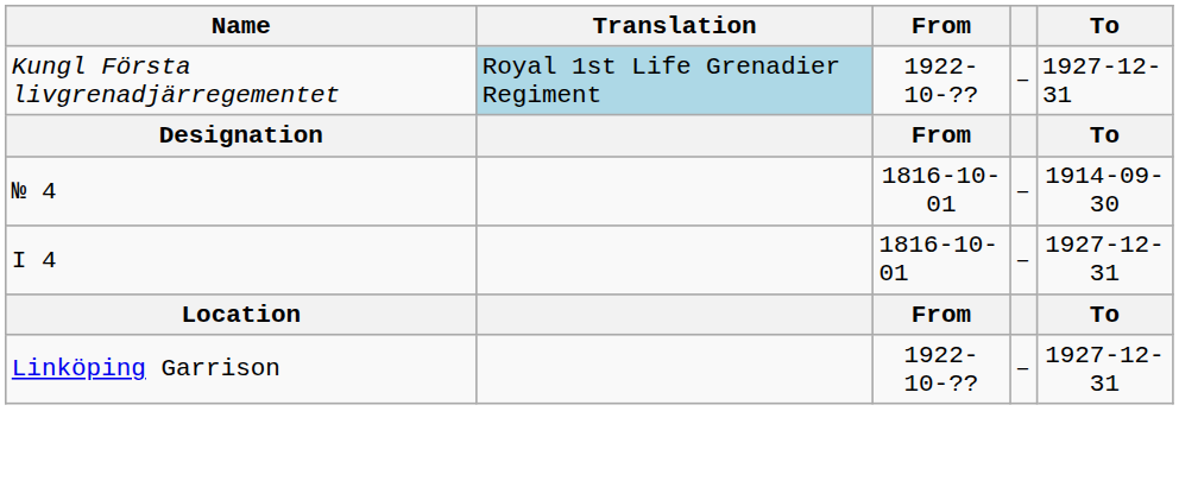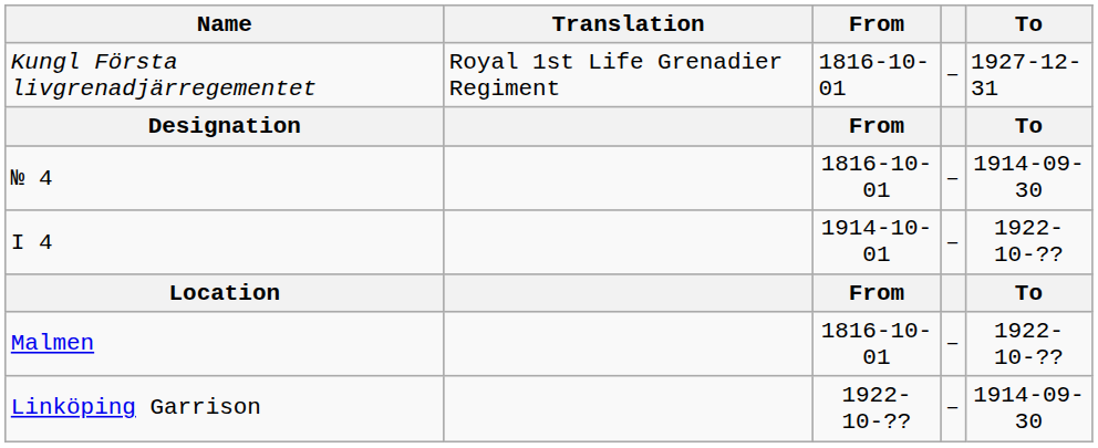 <table class="wikitable">
 <tr>
 <th style="font-weight:bold;">Name</th>
 <th style="font-weight:bold;">Translation</th>
 <th style="text-align: center; font-weight:bold;">From</th>
 <th></th>
 <th style="text-align: center; font-weight:bold;">To</th>
 </tr>
 <tr>
 <td style="font-style:italic;">Kungl Första livgrenadjärregementet</td>
-<td style="background: lightblue;">Royal 1st Life Grenadier Regiment</td>
-<td style="text-align: center;">1922-10-??</td>
+<td>Royal 1st Life Grenadier Regiment</td>
+<td>1816-10-01</td>
 <td>–</td>
 <td>1927-12-31</td>
 </tr>
 <tr>
 <th style="font-weight:bold;">Designation</th>
 <th style="font-weight:bold;"></th>
 <th style="text-align: center; font-weight:bold;">From</th>
 <th></th>
 <th style="text-align: center; font-weight:bold;">To</th>
 </tr>
 <tr>
 <td>№ 4</td>
 <td></td>
 <td style="text-align: center;">1816-10-01</td>
 <td style="text-align: center;">–</td>
 <td style="text-align: center;">1914-09-30</td>
 </tr>
 <tr>
 <td>I 4</td>
 <td></td>
-<td>1816-10-01</td>
+<td style="text-align: center;">1914-10-01</td>
 <td style="text-align: center;">–</td>
-<td style="text-align: center;">1927-12-31</td>
+<td style="text-align: center;">1922-10-??</td>
 </tr>
 <tr>
 <th style="font-weight:bold;">Location</th>
 <th style="font-weight:bold;"></th>
 <th style="text-align: center; font-weight:bold;">From</th>
 <th></th>
 <th style="text-align: center; font-weight:bold;">To</th>
 </tr>
 <tr>
+<td><a href='#'>Malmen</a></td>
+<td></td>
+<td style="text-align: center;">1816-10-01</td>
+<td style="text-align: center;">–</td>
+<td style="text-align: center;">1922-10-??</td>
+</tr>
+<tr>
 <td><a href='#'>Linköping</a> Garrison</td>
 <td></td>
 <td style="text-align: center;">1922-10-??</td>
 <td style="text-align: center;">–</td>
-<td style="text-align: center;">1927-12-31</td>
+<td style="text-align: center;">1914-09-30</td>
 </tr>
 </table>
